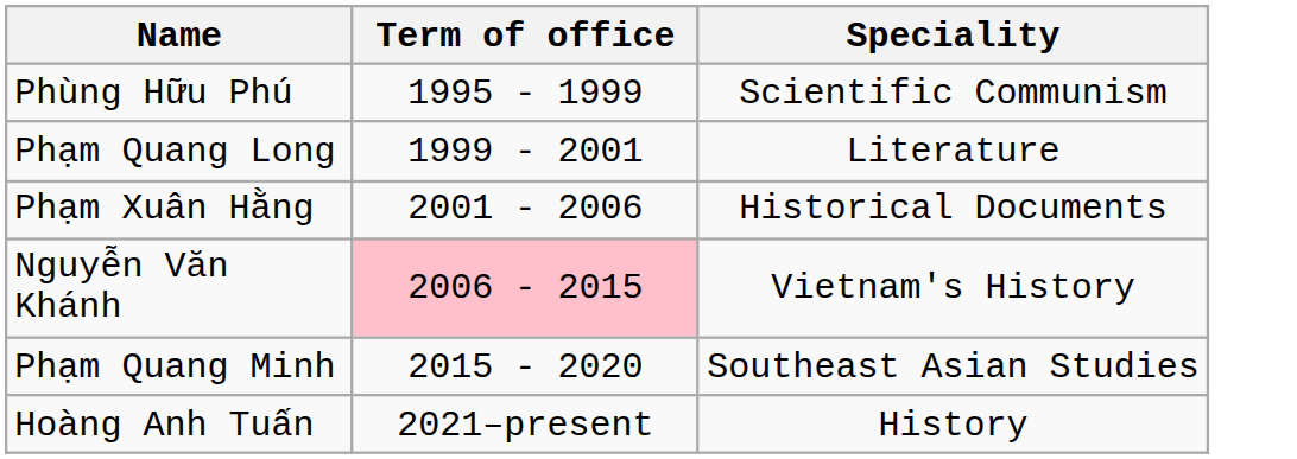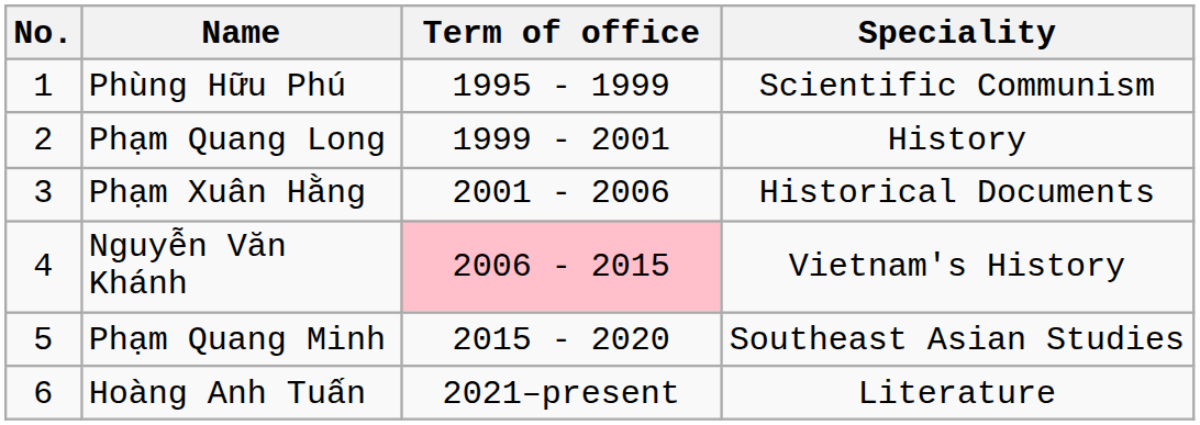 <table class="wikitable sortable">
 <tr>
+<th><strong>No.</strong></th>
 <th width="120"><strong>Name</strong></th>
 <th width="120">Term of office</th>
 <th>Speciality</th>
 </tr>
 <tr align="center">
+<td>1</td>
 <td align="left">Phùng Hữu Phú</td>
 <td>1995 - 1999</td>
 <td>Scientific Communism</td>
 </tr>
 <tr align="center">
+<td>2</td>
 <td align="left">Phạm Quang Long</td>
 <td>1999 - 2001</td>
-<td>Literature</td>
+<td>History</td>
 </tr>
 <tr align="center">
+<td>3</td>
 <td align="left">Phạm Xuân Hằng</td>
 <td>2001 - 2006</td>
 <td>Historical Documents</td>
 </tr>
 <tr align="center">
+<td>4</td>
 <td align="left">Nguyễn Văn Khánh</td>
 <td style="background: pink;">2006 - 2015</td>
 <td>Vietnam's History</td>
 </tr>
 <tr align="center">
+<td>5</td>
 <td align="left">Phạm Quang Minh</td>
 <td>2015 - 2020</td>
 <td>Southeast Asian Studies</td>
 </tr>
 <tr align="center">
+<td>6</td>
 <td align="left">Hoàng Anh Tuấn</td>
 <td>2021–present</td>
-<td>History</td>
+<td>Literature</td>
 </tr>
 </table>
